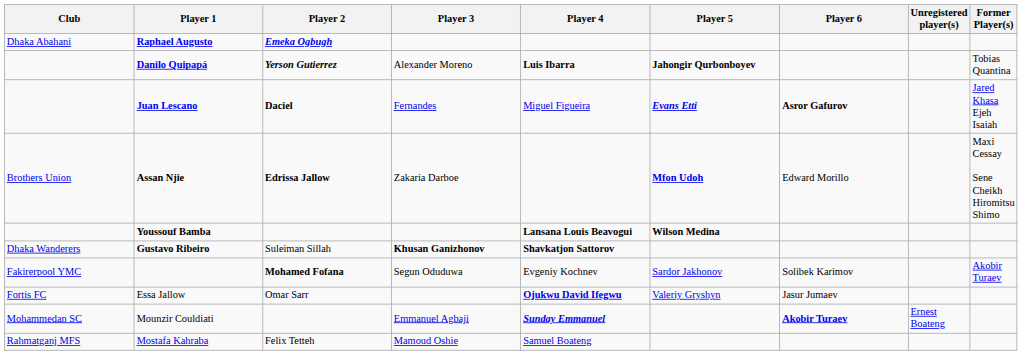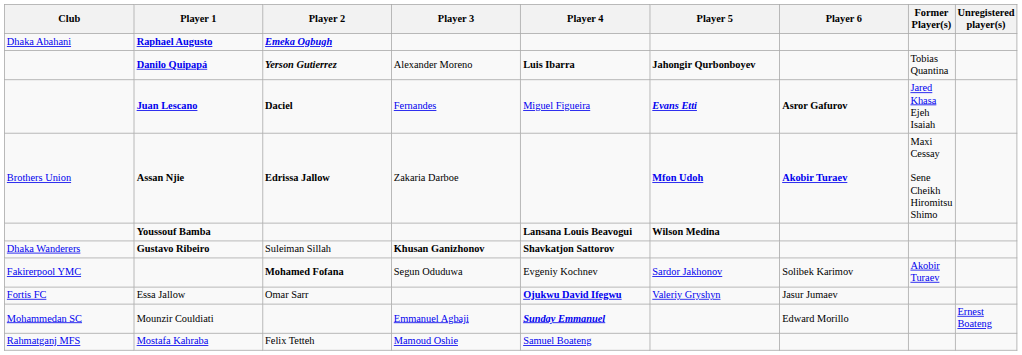 <table class="wikitable sortable" style="font-size:80%;">
 <tr>
 <th width="160">Club</th>
 <th width="160">Player 1</th>
 <th width="160">Player 2</th>
 <th width="160">Player 3</th>
 <th width="160">Player 4</th>
 <th width="160">Player 5</th>
 <th width="160">Player 6</th>
+<th>Former Player(s)</th>
 <th><strong>Unregistered player(s)</strong></th>
-<th>Former Player(s)</th>
 </tr>
 <tr>
 <td><a href='#'>Dhaka Abahani</a></td>
 <td><em></em> <strong><a href='#'>Raphael Augusto</a></strong></td>
 <td><strong><em> <a href='#'>Emeka Ogbugh</a></em></strong></td>
 <td></td>
 <td></td>
 <td></td>
 <td></td>
 <td></td>
 <td></td>
 </tr>
 <tr>
 <td></td>
 <td><em></em> <strong><a href='#'>Danilo Quipapá</a></strong></td>
 <td><strong><em></em></strong> <strong><em>Yerson Gutierrez</em></strong></td>
 <td> Alexander Moreno</td>
 <td><em></em> <strong>Luis Ibarra</strong></td>
 <td><em></em> <strong>Jahongir Qurbonboyev</strong></td>
 <td></td>
+<td><em></em> Tobias Quantina</td>
 <td></td>
-<td><em></em> Tobias Quantina</td>
 </tr>
 <tr>
 <td></td>
 <td> <strong><a href='#'>Juan Lescano</a></strong></td>
 <td> <strong>Daciel</strong></td>
 <td> <a href='#'>Fernandes</a></td>
 <td> <a href='#'>Miguel Figueira</a></td>
 <td> <strong><em><a href='#'>Evans Etti</a></em></strong></td>
 <td> <strong>Asror Gafurov</strong></td>
+<td> <a href='#'>Jared Khasa</a><br> Ejeh Isaiah</td>
 <td></td>
-<td> <a href='#'>Jared Khasa</a><br> Ejeh Isaiah</td>
 </tr>
 <tr>
 <td><a href='#'>Brothers Union</a></td>
 <td><strong> Assan Njie</strong></td>
 <td><strong> Edrissa Jallow</strong></td>
 <td> Zakaria Darboe</td>
 <td></td>
 <td> <strong><a href='#'>Mfon Udoh</a></strong></td>
-<td> </strong>Edward Morillo<strong></td>
+<td><strong> <a href='#'>Akobir Turaev</a></strong></td>
+<td> Maxi Cessay<br><br> Sene Cheikh<br> Hiromitsu Shimo</td>
 <td></td>
-<td> Maxi Cessay<br><br> Sene Cheikh<br> Hiromitsu Shimo</td>
 </tr>
 <tr>
 <td></td>
 <td><strong> Youssouf Bamba</strong></td>
 <td></td>
 <td></td>
 <td><strong> Lansana Louis Beavogui</strong></td>
 <td><strong> Wilson Medina</strong></td>
 <td></td>
 <td></td>
 <td></td>
 </tr>
 <tr>
 <td><a href='#'>Dhaka Wanderers</a></td>
 <td> <strong>Gustavo Ribeiro</strong></td>
 <td> Suleiman Sillah</td>
 <td> <strong>Khusan Ganizhonov</strong></td>
 <td><strong></strong> <strong>Shavkatjon Sattorov</strong></td>
 <td></td>
 <td></td>
 <td></td>
 <td></td>
 </tr>
 <tr>
 <td><a href='#'>Fakirerpool YMC</a></td>
 <td></td>
 <td><strong> Mohamed Fofana</strong></td>
 <td> Segun Oduduwa</td>
 <td> Evgeniy Kochnev</td>
 <td> <a href='#'>Sardor Jakhonov</a></td>
 <td> Solibek Karimov</td>
+<td> <a href='#'>Akobir Turaev</a></td>
 <td></td>
-<td> <a href='#'>Akobir Turaev</a></td>
 </tr>
 <tr>
 <td><a href='#'>Fortis FC</a></td>
 <td> Essa Jallow</td>
 <td> Omar Sarr</td>
 <td></td>
 <td><strong> <a href='#'>Ojukwu David Ifegwu</a></strong></td>
 <td> <a href='#'>Valeriy Gryshyn</a></td>
 <td> Jasur Jumaev</td>
 <td></td>
 <td></td>
 </tr>
 <tr>
 <td><a href='#'>Mohammedan SC</a></td>
 <td> Mounzir Couldiati</td>
 <td></td>
 <td> <a href='#'>Emmanuel Agbaji</a></td>
 <td><strong><em><strong> <a href='#'>Sunday Emmanuel</a><em></td>
 <td></td>
-<td><strong> <a href='#'>Akobir Turaev</a></strong></td>
+<td> </strong>Edward Morillo<strong></td>
+<td></td>
 <td> <a href='#'>Ernest Boateng</a></td>
-<td></td>
 </tr>
 <tr>
 <td><a href='#'>Rahmatganj MFS</a></td>
 <td> <a href='#'>Mostafa Kahraba</a></td>
 <td> Felix Tetteh</td>
 <td> <a href='#'>Mamoud Oshie</a></td>
 <td> <a href='#'>Samuel Boateng</a></td>
 <td></td>
 <td></td>
 <td></td>
 <td></td>
 </tr>
 </table>
